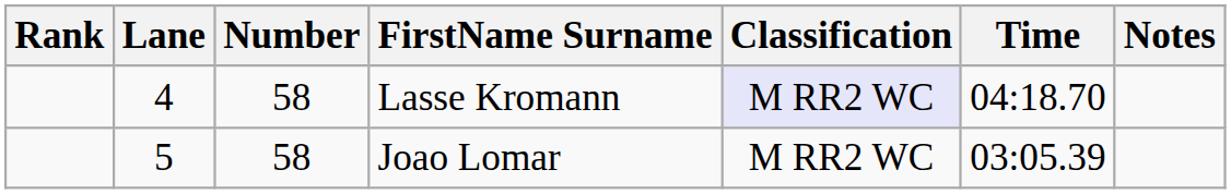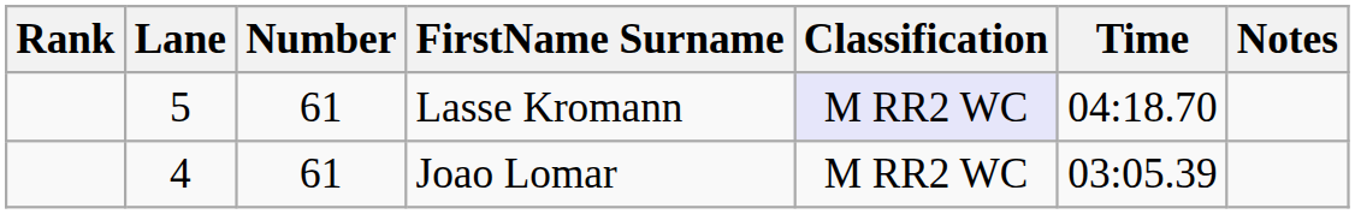 <table class="wikitable sortable" style="text-align:center">
 <tr>
 <th>Rank</th>
 <th>Lane</th>
 <th>Number</th>
 <th>FirstName Surname</th>
 <th>Classification</th>
 <th>Time</th>
 <th>Notes</th>
 </tr>
 <tr>
 <td></td>
-<td>4</td>
-<td>58</td>
+<td>5</td>
+<td>61</td>
 <td style="text-align:left"> Lasse Kromann</td>
 <td style="background: lavender;">M RR2 WC</td>
 <td>04:18.70</td>
 <td></td>
 </tr>
 <tr>
 <td></td>
-<td>5</td>
-<td>58</td>
+<td>4</td>
+<td>61</td>
 <td style="text-align:left"> Joao Lomar</td>
 <td>M RR2 WC</td>
 <td>03:05.39</td>
 <td></td>
 </tr>
 </table>
